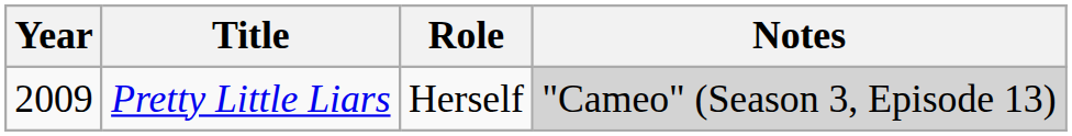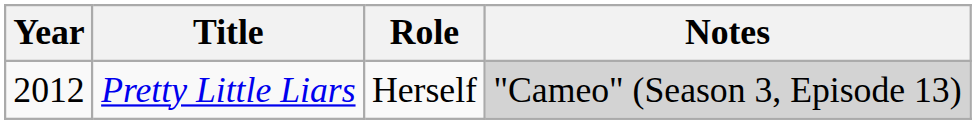 <table class="wikitable sortable">
 <tr>
 <th>Year</th>
 <th>Title</th>
 <th>Role</th>
 <th class="unsortable">Notes</th>
 </tr>
 <tr>
-<td>2009</td>
+<td>2012</td>
 <td><em><a href='#'>Pretty Little Liars</a></em></td>
 <td>Herself</td>
 <td style="background: lightgrey;">"Cameo" (Season 3, Episode 13)</td>
 </tr>
 </table>
